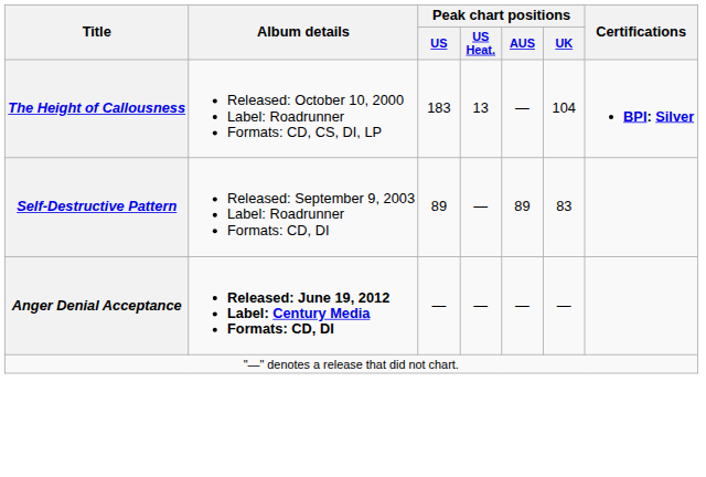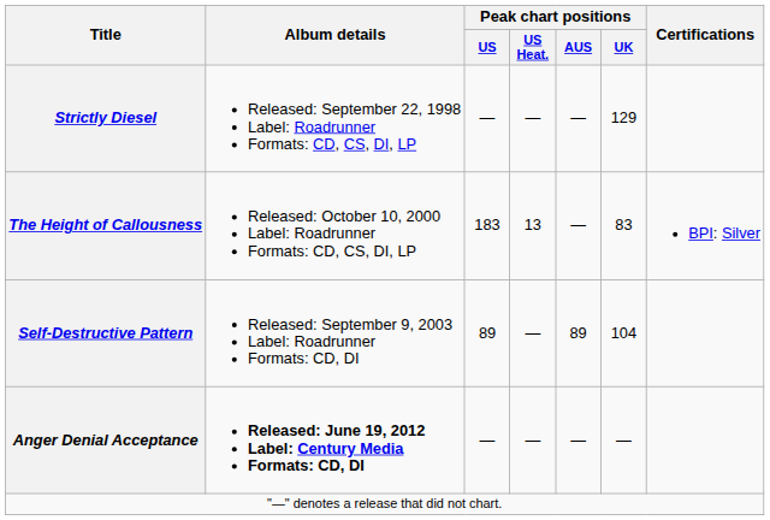 <table class="wikitable plainrowheaders">
 <tr>
 <th rowspan="2">Title</th>
 <th rowspan="2">Album details</th>
 <th colspan="4">Peak chart positions</th>
 <th rowspan="2">Certifications</th>
 </tr>
 <tr>
 <th style="width:3em;font-size:85%"><a href='#'>US</a><br></th>
 <th style="width:3em;font-size:85%"><a href='#'>US<br>Heat.</a><br></th>
 <th style="width:3em;font-size:85%"><a href='#'>AUS</a><br></th>
 <th style="width:3em;font-size:85%"><a href='#'>UK</a><br></th>
 </tr>
 <tr>
+<th scope="row"><em><a href='#'>Strictly Diesel</a></em></th>
+<td><br><ul><li>Released: September 22, 1998</li><li>Label: <a href='#'>Roadrunner</a></li><li>Formats: <a href='#'>CD</a>, <a href='#'>CS</a>, <a href='#'>DI</a>, <a href='#'>LP</a></li></ul></td>
+<td style="text-align:center;">—</td>
+<td style="text-align:center;">—</td>
+<td style="text-align:center;">—</td>
+<td style="text-align:center;">129</td>
+<td></td>
+</tr>
+<tr>
 <th scope="row"><em><a href='#'>The Height of Callousness</a></em></th>
 <td><br><ul><li>Released: October 10, 2000</li><li>Label: Roadrunner</li><li>Formats: CD, CS, DI, LP</li></ul></td>
 <td style="text-align:center;">183</td>
 <td style="text-align:center;">13</td>
 <td style="text-align:center;">—</td>
-<td style="text-align:center;">104</td>
-<td><strong><br><ul><li><a href='#'>BPI</a>: <a href='#'>Silver</a></li></ul></strong></td>
+<td style="text-align:center;">83</td>
+<td><br><ul><li><a href='#'>BPI</a>: <a href='#'>Silver</a></li></ul></td>
 </tr>
 <tr>
 <th scope="row"><em><a href='#'>Self-Destructive Pattern</a></em></th>
 <td><br><ul><li>Released: September 9, 2003</li><li>Label: Roadrunner</li><li>Formats: CD, DI</li></ul></td>
 <td style="text-align:center;">89</td>
 <td style="text-align:center;">—</td>
 <td style="text-align:center;">89</td>
-<td style="text-align:center;">83</td>
+<td style="text-align:center;">104</td>
 <td></td>
 </tr>
 <tr>
 <th scope="row"><em>Anger Denial Acceptance</em></th>
 <td><strong><br><ul><li>Released: June 19, 2012</li><li>Label: <a href='#'>Century Media</a></li><li>Formats: CD, DI</li></ul></strong></td>
 <td style="text-align:center;">—</td>
 <td style="text-align:center;">—</td>
 <td style="text-align:center;">—</td>
 <td style="text-align:center;">—</td>
 <td></td>
 </tr>
 <tr>
 <td colspan="7" style="text-align:center; font-size:85%">"—" denotes a release that did not chart.</td>
 </tr>
 </table>
